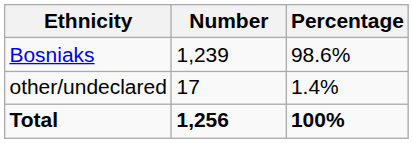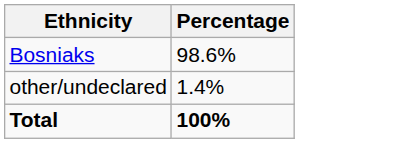 <table class="wikitable">
 <tr>
 <th width="100px">Ethnicity</th>
-<th width="80px">Number</th>
 <th width="80px">Percentage</th>
 </tr>
 <tr>
 <td><a href='#'>Bosniaks</a></td>
-<td>1,239</td>
 <td>98.6%</td>
 </tr>
 <tr>
 <td>other/undeclared</td>
-<td>17</td>
 <td>1.4%</td>
 </tr>
 <tr>
 <td><strong>Total</strong></td>
-<td><strong>1,256</strong></td>
 <td><strong>100%</strong></td>
 </tr>
 </table>
